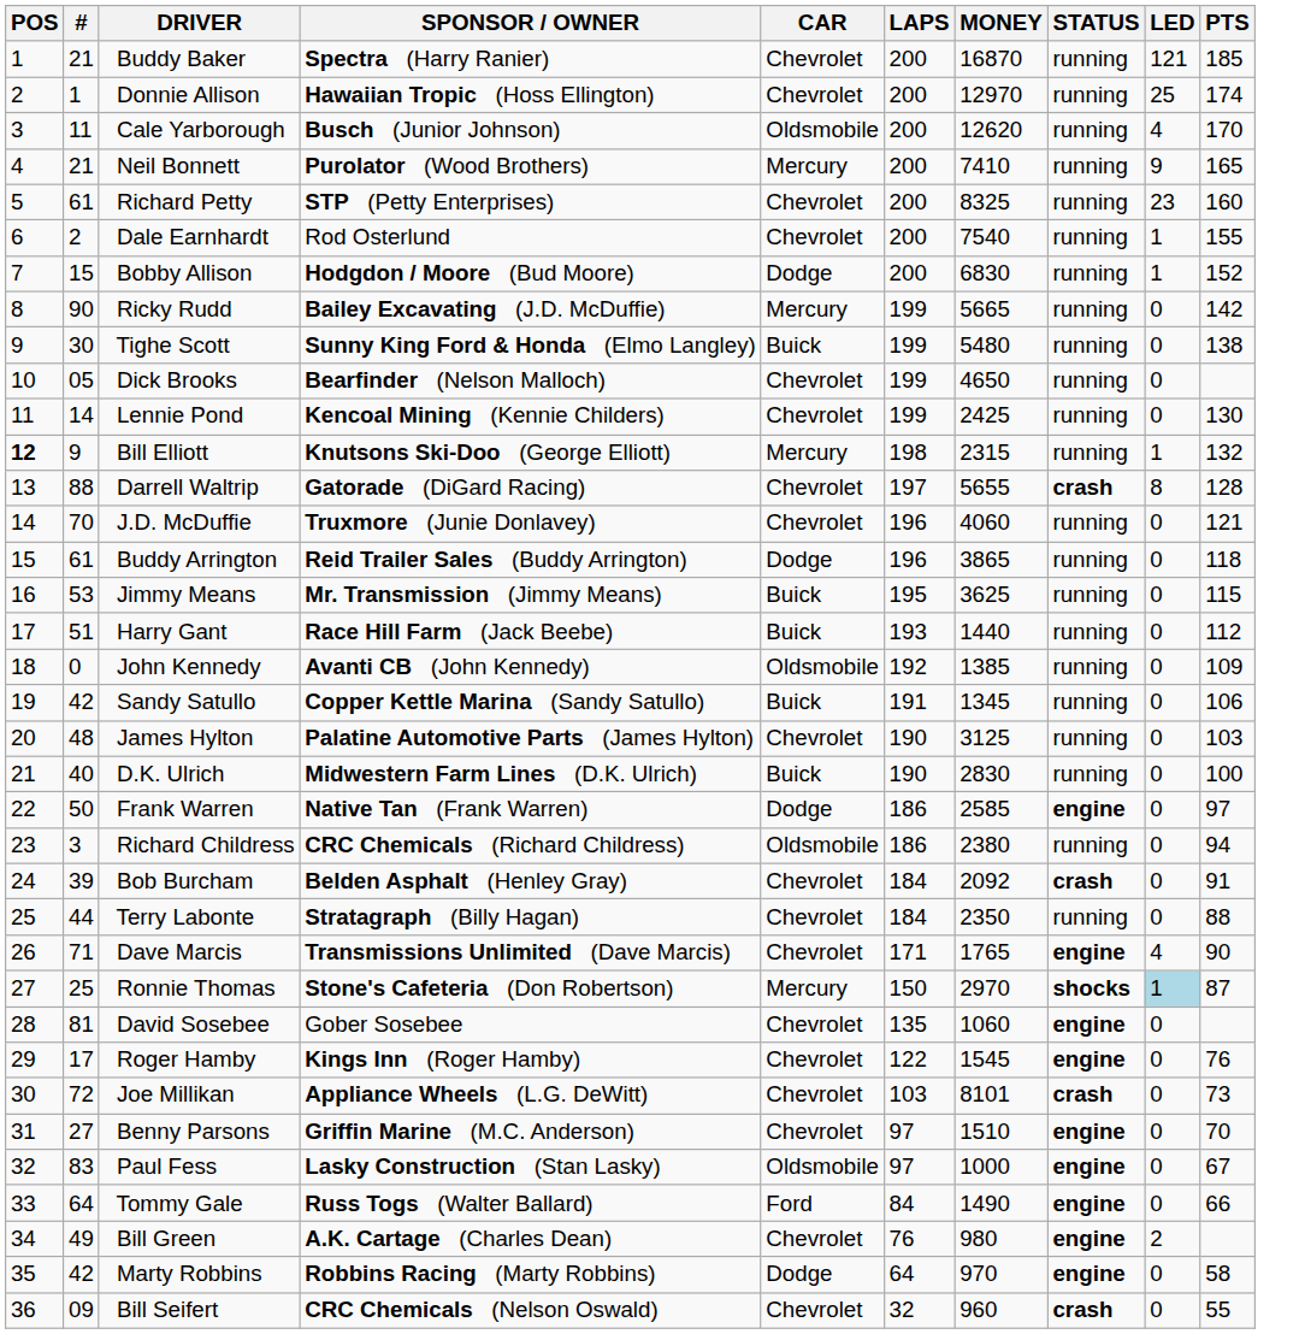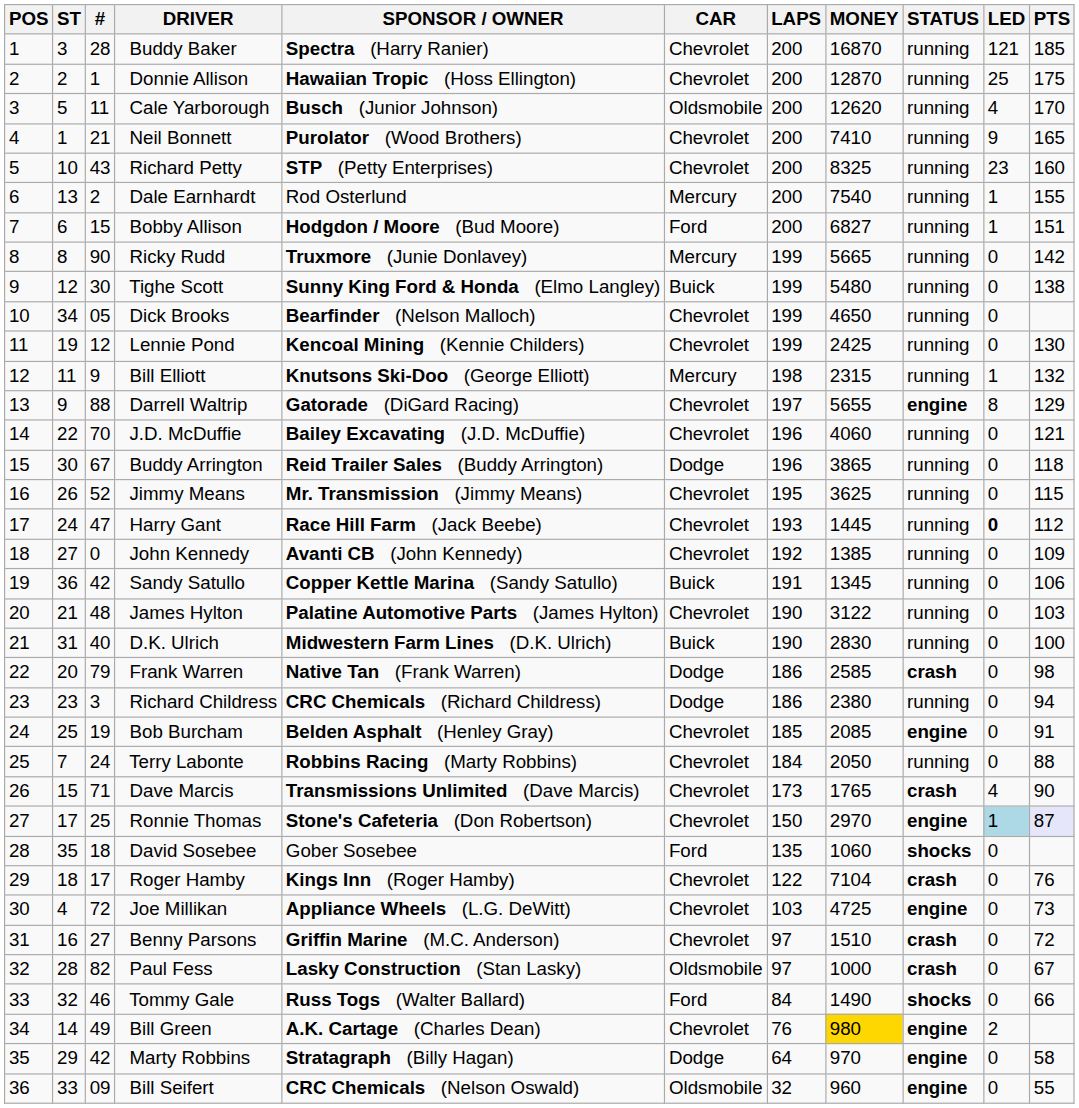 <table class="wikitable">
 <tr>
 <th>POS</th>
+<th>ST</th>
 <th>#</th>
 <th>DRIVER</th>
 <th>SPONSOR / OWNER</th>
 <th>CAR</th>
 <th>LAPS</th>
 <th>MONEY</th>
 <th>STATUS</th>
 <th>LED</th>
 <th>PTS</th>
 </tr>
 <tr>
 <td>1</td>
-<td>21</td>
+<td>3</td>
+<td>28</td>
 <td>  Buddy Baker</td>
 <td><strong>Spectra</strong>   (Harry Ranier)</td>
 <td>Chevrolet</td>
 <td>200</td>
 <td>16870</td>
 <td>running</td>
 <td>121</td>
 <td>185</td>
 </tr>
 <tr>
 <td>2</td>
+<td>2</td>
 <td>1</td>
 <td>  Donnie Allison</td>
 <td><strong>Hawaiian Tropic</strong>   (Hoss Ellington)</td>
 <td>Chevrolet</td>
 <td>200</td>
-<td>12970</td>
+<td>12870</td>
 <td>running</td>
 <td>25</td>
-<td>174</td>
+<td>175</td>
 </tr>
 <tr>
 <td>3</td>
+<td>5</td>
 <td>11</td>
 <td>  Cale Yarborough</td>
 <td><strong>Busch</strong>   (Junior Johnson)</td>
 <td>Oldsmobile</td>
 <td>200</td>
 <td>12620</td>
 <td>running</td>
 <td>4</td>
 <td>170</td>
 </tr>
 <tr>
 <td>4</td>
+<td>1</td>
 <td>21</td>
 <td>  Neil Bonnett</td>
 <td><strong>Purolator</strong>   (Wood Brothers)</td>
-<td>Mercury</td>
+<td>Chevrolet</td>
 <td>200</td>
 <td>7410</td>
 <td>running</td>
 <td>9</td>
 <td>165</td>
 </tr>
 <tr>
 <td>5</td>
-<td>61</td>
+<td>10</td>
+<td>43</td>
 <td>  Richard Petty</td>
 <td><strong>STP</strong>   (Petty Enterprises)</td>
 <td>Chevrolet</td>
 <td>200</td>
 <td>8325</td>
 <td>running</td>
 <td>23</td>
 <td>160</td>
 </tr>
 <tr>
 <td>6</td>
+<td>13</td>
 <td>2</td>
 <td>  Dale Earnhardt</td>
 <td>Rod Osterlund</td>
-<td>Chevrolet</td>
+<td>Mercury</td>
 <td>200</td>
 <td>7540</td>
 <td>running</td>
 <td>1</td>
 <td>155</td>
 </tr>
 <tr>
 <td>7</td>
+<td>6</td>
 <td>15</td>
 <td>  Bobby Allison</td>
 <td><strong>Hodgdon / Moore</strong>   (Bud Moore)</td>
-<td>Dodge</td>
+<td>Ford</td>
 <td>200</td>
-<td>6830</td>
+<td>6827</td>
 <td>running</td>
 <td>1</td>
-<td>152</td>
+<td>151</td>
 </tr>
 <tr>
 <td>8</td>
+<td>8</td>
 <td>90</td>
 <td>  Ricky Rudd</td>
-<td><strong>Bailey Excavating</strong>   (J.D. McDuffie)</td>
+<td><strong>Truxmore</strong>   (Junie Donlavey)</td>
 <td>Mercury</td>
 <td>199</td>
 <td>5665</td>
 <td>running</td>
 <td>0</td>
 <td>142</td>
 </tr>
 <tr>
 <td>9</td>
+<td>12</td>
 <td>30</td>
 <td>  Tighe Scott</td>
 <td><strong>Sunny King Ford & Honda</strong>   (Elmo Langley)</td>
 <td>Buick</td>
 <td>199</td>
 <td>5480</td>
 <td>running</td>
 <td>0</td>
 <td>138</td>
 </tr>
 <tr>
 <td>10</td>
+<td>34</td>
 <td>05</td>
 <td>  Dick Brooks</td>
 <td><strong>Bearfinder</strong>   (Nelson Malloch)</td>
 <td>Chevrolet</td>
 <td>199</td>
 <td>4650</td>
 <td>running</td>
 <td>0</td>
 <td></td>
 </tr>
 <tr>
 <td>11</td>
-<td>14</td>
+<td>19</td>
+<td>12</td>
 <td>  Lennie Pond</td>
 <td><strong>Kencoal Mining</strong>   (Kennie Childers)</td>
 <td>Chevrolet</td>
 <td>199</td>
 <td>2425</td>
 <td>running</td>
 <td>0</td>
 <td>130</td>
 </tr>
 <tr>
-<td><strong>12</strong></td>
+<td>12</td>
+<td>11</td>
 <td>9</td>
 <td>  Bill Elliott</td>
 <td><strong>Knutsons Ski-Doo</strong>   (George Elliott)</td>
 <td>Mercury</td>
 <td>198</td>
 <td>2315</td>
 <td>running</td>
 <td>1</td>
 <td>132</td>
 </tr>
 <tr>
 <td>13</td>
+<td>9</td>
 <td>88</td>
 <td>  Darrell Waltrip</td>
 <td><strong>Gatorade</strong>   (DiGard Racing)</td>
 <td>Chevrolet</td>
 <td>197</td>
 <td>5655</td>
-<td><strong>crash</strong></td>
+<td><strong>engine</strong></td>
 <td>8</td>
-<td>128</td>
+<td>129</td>
 </tr>
 <tr>
 <td>14</td>
+<td>22</td>
 <td>70</td>
 <td>  J.D. McDuffie</td>
-<td><strong>Truxmore</strong>   (Junie Donlavey)</td>
+<td><strong>Bailey Excavating</strong>   (J.D. McDuffie)</td>
 <td>Chevrolet</td>
 <td>196</td>
 <td>4060</td>
 <td>running</td>
 <td>0</td>
 <td>121</td>
 </tr>
 <tr>
 <td>15</td>
-<td>61</td>
+<td>30</td>
+<td>67</td>
 <td>  Buddy Arrington</td>
 <td><strong>Reid Trailer Sales</strong>   (Buddy Arrington)</td>
 <td>Dodge</td>
 <td>196</td>
 <td>3865</td>
 <td>running</td>
 <td>0</td>
 <td>118</td>
 </tr>
 <tr>
 <td>16</td>
-<td>53</td>
+<td>26</td>
+<td>52</td>
 <td>  Jimmy Means</td>
 <td><strong>Mr. Transmission</strong>   (Jimmy Means)</td>
-<td>Buick</td>
+<td>Chevrolet</td>
 <td>195</td>
 <td>3625</td>
 <td>running</td>
 <td>0</td>
 <td>115</td>
 </tr>
 <tr>
 <td>17</td>
-<td>51</td>
+<td>24</td>
+<td>47</td>
 <td>  Harry Gant</td>
 <td><strong>Race Hill Farm</strong>   (Jack Beebe)</td>
-<td>Buick</td>
+<td>Chevrolet</td>
 <td>193</td>
-<td>1440</td>
+<td>1445</td>
 <td>running</td>
-<td>0</td>
+<td><strong>0</strong></td>
 <td>112</td>
 </tr>
 <tr>
 <td>18</td>
+<td>27</td>
 <td>0</td>
 <td>  John Kennedy</td>
 <td><strong>Avanti CB</strong>   (John Kennedy)</td>
-<td>Oldsmobile</td>
+<td>Chevrolet</td>
 <td>192</td>
 <td>1385</td>
 <td>running</td>
 <td>0</td>
 <td>109</td>
 </tr>
 <tr>
 <td>19</td>
+<td>36</td>
 <td>42</td>
 <td>  Sandy Satullo</td>
 <td><strong>Copper Kettle Marina</strong>   (Sandy Satullo)</td>
 <td>Buick</td>
 <td>191</td>
 <td>1345</td>
 <td>running</td>
 <td>0</td>
 <td>106</td>
 </tr>
 <tr>
 <td>20</td>
+<td>21</td>
 <td>48</td>
 <td>  James Hylton</td>
 <td><strong>Palatine Automotive Parts</strong>   (James Hylton)</td>
 <td>Chevrolet</td>
 <td>190</td>
-<td>3125</td>
+<td>3122</td>
 <td>running</td>
 <td>0</td>
 <td>103</td>
 </tr>
 <tr>
 <td>21</td>
+<td>31</td>
 <td>40</td>
 <td>  D.K. Ulrich</td>
 <td><strong>Midwestern Farm Lines</strong>   (D.K. Ulrich)</td>
 <td>Buick</td>
 <td>190</td>
 <td>2830</td>
 <td>running</td>
 <td>0</td>
 <td>100</td>
 </tr>
 <tr>
 <td>22</td>
-<td>50</td>
+<td>20</td>
+<td>79</td>
 <td>  Frank Warren</td>
 <td><strong>Native Tan</strong>   (Frank Warren)</td>
 <td>Dodge</td>
 <td>186</td>
 <td>2585</td>
-<td><strong>engine</strong></td>
+<td><strong>crash</strong></td>
 <td>0</td>
-<td>97</td>
+<td>98</td>
 </tr>
 <tr>
+<td>23</td>
 <td>23</td>
 <td>3</td>
 <td>  Richard Childress</td>
 <td><strong>CRC Chemicals</strong>   (Richard Childress)</td>
-<td>Oldsmobile</td>
+<td>Dodge</td>
 <td>186</td>
 <td>2380</td>
 <td>running</td>
 <td>0</td>
 <td>94</td>
 </tr>
 <tr>
 <td>24</td>
-<td>39</td>
+<td>25</td>
+<td>19</td>
 <td>  Bob Burcham</td>
 <td><strong>Belden Asphalt</strong>   (Henley Gray)</td>
 <td>Chevrolet</td>
-<td>184</td>
-<td>2092</td>
-<td><strong>crash</strong></td>
+<td>185</td>
+<td>2085</td>
+<td><strong>engine</strong></td>
 <td>0</td>
 <td>91</td>
 </tr>
 <tr>
 <td>25</td>
-<td>44</td>
+<td>7</td>
+<td>24</td>
 <td>  Terry Labonte</td>
-<td><strong>Stratagraph</strong>   (Billy Hagan)</td>
+<td><strong>Robbins Racing</strong>   (Marty Robbins)</td>
 <td>Chevrolet</td>
 <td>184</td>
-<td>2350</td>
+<td>2050</td>
 <td>running</td>
 <td>0</td>
 <td>88</td>
 </tr>
 <tr>
 <td>26</td>
+<td>15</td>
 <td>71</td>
 <td>  Dave Marcis</td>
 <td><strong>Transmissions Unlimited</strong>   (Dave Marcis)</td>
 <td>Chevrolet</td>
-<td>171</td>
+<td>173</td>
 <td>1765</td>
-<td><strong>engine</strong></td>
+<td><strong>crash</strong></td>
 <td>4</td>
 <td>90</td>
 </tr>
 <tr>
 <td>27</td>
+<td>17</td>
 <td>25</td>
 <td>  Ronnie Thomas</td>
 <td><strong>Stone's Cafeteria</strong>   (Don Robertson)</td>
-<td>Mercury</td>
+<td>Chevrolet</td>
 <td>150</td>
 <td>2970</td>
-<td><strong>shocks</strong></td>
+<td><strong>engine</strong></td>
 <td style="background: lightblue;">1</td>
-<td>87</td>
+<td style="background: lavender;">87</td>
 </tr>
 <tr>
 <td>28</td>
-<td>81</td>
+<td>35</td>
+<td>18</td>
 <td>  David Sosebee</td>
 <td>Gober Sosebee</td>
-<td>Chevrolet</td>
+<td>Ford</td>
 <td>135</td>
 <td>1060</td>
-<td><strong>engine</strong></td>
+<td><strong>shocks</strong></td>
 <td>0</td>
 <td></td>
 </tr>
 <tr>
 <td>29</td>
+<td>18</td>
 <td>17</td>
 <td>  Roger Hamby</td>
 <td><strong>Kings Inn</strong>   (Roger Hamby)</td>
 <td>Chevrolet</td>
 <td>122</td>
-<td>1545</td>
-<td><strong>engine</strong></td>
+<td>7104</td>
+<td><strong>crash</strong></td>
 <td>0</td>
 <td>76</td>
 </tr>
 <tr>
 <td>30</td>
+<td>4</td>
 <td>72</td>
 <td>  Joe Millikan</td>
 <td><strong>Appliance Wheels</strong>   (L.G. DeWitt)</td>
 <td>Chevrolet</td>
 <td>103</td>
-<td>8101</td>
-<td><strong>crash</strong></td>
+<td>4725</td>
+<td><strong>engine</strong></td>
 <td>0</td>
 <td>73</td>
 </tr>
 <tr>
 <td>31</td>
+<td>16</td>
 <td>27</td>
 <td>  Benny Parsons</td>
 <td><strong>Griffin Marine</strong>   (M.C. Anderson)</td>
 <td>Chevrolet</td>
 <td>97</td>
 <td>1510</td>
-<td><strong>engine</strong></td>
+<td><strong>crash</strong></td>
 <td>0</td>
-<td>70</td>
+<td>72</td>
 </tr>
 <tr>
 <td>32</td>
-<td>83</td>
+<td>28</td>
+<td>82</td>
 <td>  Paul Fess</td>
 <td><strong>Lasky Construction</strong>   (Stan Lasky)</td>
 <td>Oldsmobile</td>
 <td>97</td>
 <td>1000</td>
-<td><strong>engine</strong></td>
+<td><strong>crash</strong></td>
 <td>0</td>
 <td>67</td>
 </tr>
 <tr>
 <td>33</td>
-<td>64</td>
+<td>32</td>
+<td>46</td>
 <td>  Tommy Gale</td>
 <td><strong>Russ Togs</strong>   (Walter Ballard)</td>
 <td>Ford</td>
 <td>84</td>
 <td>1490</td>
-<td><strong>engine</strong></td>
+<td><strong>shocks</strong></td>
 <td>0</td>
 <td>66</td>
 </tr>
 <tr>
 <td>34</td>
+<td>14</td>
 <td>49</td>
 <td>  Bill Green</td>
 <td><strong>A.K. Cartage</strong>   (Charles Dean)</td>
 <td>Chevrolet</td>
 <td>76</td>
-<td>980</td>
+<td style="background: gold;">980</td>
 <td><strong>engine</strong></td>
 <td>2</td>
 <td></td>
 </tr>
 <tr>
 <td>35</td>
+<td>29</td>
 <td>42</td>
 <td>  Marty Robbins</td>
-<td><strong>Robbins Racing</strong>   (Marty Robbins)</td>
+<td><strong>Stratagraph</strong>   (Billy Hagan)</td>
 <td>Dodge</td>
 <td>64</td>
 <td>970</td>
 <td><strong>engine</strong></td>
 <td>0</td>
 <td>58</td>
 </tr>
 <tr>
 <td>36</td>
+<td>33</td>
 <td>09</td>
 <td>  Bill Seifert</td>
 <td><strong>CRC Chemicals</strong>   (Nelson Oswald)</td>
-<td>Chevrolet</td>
+<td>Oldsmobile</td>
 <td>32</td>
 <td>960</td>
-<td><strong>crash</strong></td>
+<td><strong>engine</strong></td>
 <td>0</td>
 <td>55</td>
 </tr>
 </table>
